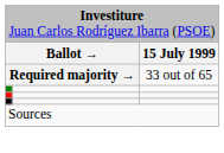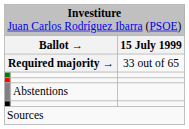 <table class="wikitable" style="text-align:center;">
 <tr>
 <td colspan="3" align="center" bgcolor="#C0C0C0"><strong>Investiture</strong><br><a href='#'>Juan Carlos Rodríguez Ibarra</a> (<a href='#'>PSOE</a>)</td>
 </tr>
 <tr>
 <th colspan="2" width="150px">Ballot →</th>
 <th>15 July 1999</th>
 </tr>
 <tr>
 <th colspan="2">Required majority →</th>
 <td>33 out of 65 </td>
 </tr>
 <tr>
 <th width="1px" style="background:green;"></th>
 <td align="left"></td>
 <td></td>
 </tr>
 <tr>
 <th style="color:inherit;background:red;"></th>
 <td align="left"></td>
 <td></td>
 </tr>
 <tr>
+<th style="color:inherit;background:gray;"></th>
+<td align="left"><span>Abstentions</span></td>
+<td></td>
+</tr>
+<tr>
 <th style="color:inherit;background:black;"></th>
 <td align="left"></td>
 <td></td>
 </tr>
 <tr>
 <td align="left" colspan="3">Sources</td>
 </tr>
 </table>
